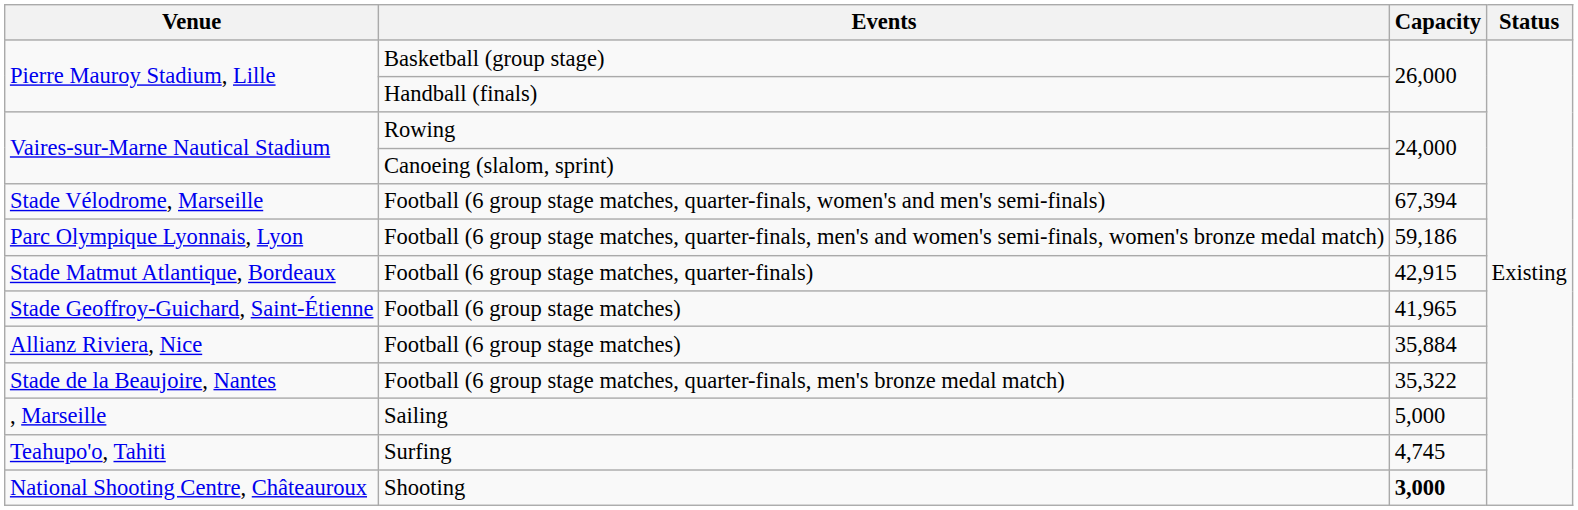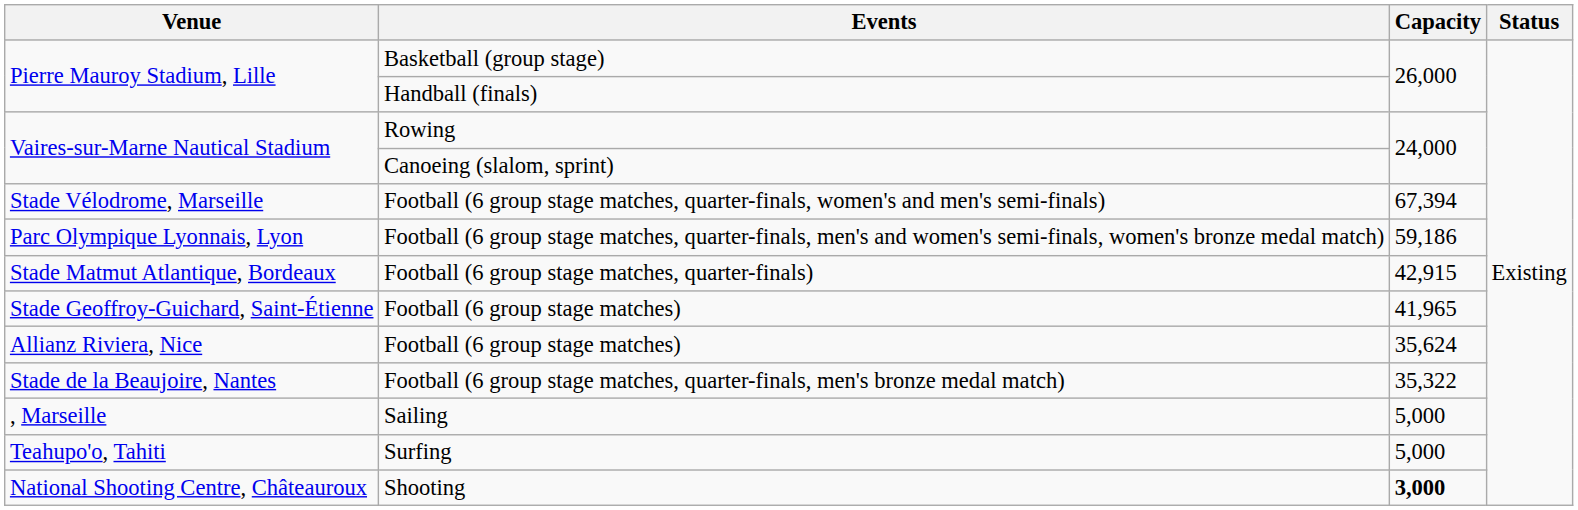 <table class="wikitable sortable">
 <tr>
 <th>Venue</th>
 <th>Events</th>
 <th>Capacity</th>
 <th>Status</th>
 </tr>
 <tr>
 <td rowspan="2"><a href='#'>Pierre Mauroy Stadium</a>, <a href='#'>Lille</a></td>
 <td>Basketball (group stage)</td>
 <td rowspan="2">26,000</td>
 <td rowspan="13">Existing</td>
 </tr>
 <tr>
 <td>Handball (finals)</td>
 </tr>
 <tr>
 <td rowspan="2"><a href='#'>Vaires-sur-Marne Nautical Stadium</a></td>
 <td>Rowing</td>
 <td rowspan="2">24,000</td>
 </tr>
 <tr>
 <td>Canoeing (slalom, sprint)</td>
 </tr>
 <tr>
 <td><a href='#'>Stade Vélodrome</a>, <a href='#'>Marseille</a></td>
 <td>Football (6 group stage matches, quarter-finals, women's and men's semi-finals)</td>
 <td>67,394</td>
 </tr>
 <tr>
 <td><a href='#'>Parc Olympique Lyonnais</a>, <a href='#'>Lyon</a></td>
 <td>Football (6 group stage matches, quarter-finals, men's and women's semi-finals, women's bronze medal match)</td>
 <td>59,186</td>
 </tr>
 <tr>
 <td><a href='#'>Stade Matmut Atlantique</a>, <a href='#'>Bordeaux</a></td>
 <td>Football (6 group stage matches, quarter-finals)</td>
 <td>42,915</td>
 </tr>
 <tr>
 <td><a href='#'>Stade Geoffroy-Guichard</a>, <a href='#'>Saint-Étienne</a></td>
 <td>Football (6 group stage matches)</td>
 <td>41,965</td>
 </tr>
 <tr>
 <td><a href='#'>Allianz Riviera</a>, <a href='#'>Nice</a></td>
 <td>Football (6 group stage matches)</td>
-<td>35,884</td>
+<td>35,624</td>
 </tr>
 <tr>
 <td><a href='#'>Stade de la Beaujoire</a>, <a href='#'>Nantes</a></td>
 <td>Football (6 group stage matches, quarter-finals, men's bronze medal match)</td>
 <td>35,322</td>
 </tr>
 <tr>
 <td>, <a href='#'>Marseille</a></td>
 <td>Sailing</td>
 <td>5,000</td>
 </tr>
 <tr>
 <td><a href='#'>Teahupo'o</a>, <a href='#'>Tahiti</a></td>
 <td>Surfing</td>
-<td>4,745</td>
+<td>5,000</td>
 </tr>
 <tr>
 <td><a href='#'>National Shooting Centre</a>, <a href='#'>Châteauroux</a></td>
 <td>Shooting</td>
 <td><strong>3,000</strong></td>
 </tr>
 </table>
